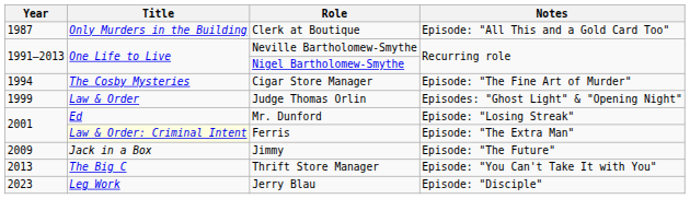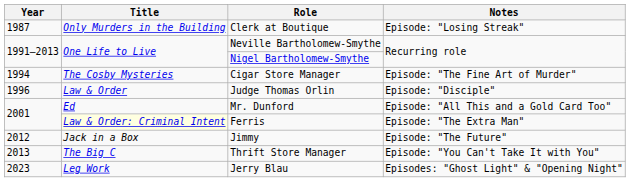 <table class="wikitable">
 <tr>
 <th>Year</th>
 <th>Title</th>
 <th>Role</th>
 <th>Notes</th>
 </tr>
 <tr>
 <td>1987</td>
 <td><em><a href='#'>Only Murders in the Building</a></em></td>
 <td>Clerk at Boutique</td>
-<td>Episode: "All This and a Gold Card Too"</td>
+<td>Episode: "Losing Streak"</td>
 </tr>
 <tr>
 <td rowspan="2">1991–2013</td>
 <td rowspan="2"><em><a href='#'>One Life to Live</a></em></td>
 <td>Neville Bartholomew-Smythe</td>
 <td rowspan="2">Recurring role</td>
 </tr>
 <tr>
 <td><a href='#'>Nigel Bartholomew-Smythe</a></td>
 </tr>
 <tr>
 <td>1994</td>
 <td><em><a href='#'>The Cosby Mysteries</a></em></td>
 <td>Cigar Store Manager</td>
 <td>Episode: "The Fine Art of Murder"</td>
 </tr>
 <tr>
-<td>1999</td>
+<td>1996</td>
 <td><em><a href='#'>Law & Order</a></em></td>
 <td>Judge Thomas Orlin</td>
-<td>Episodes: "Ghost Light" & "Opening Night"</td>
+<td>Episode: "Disciple"</td>
 </tr>
 <tr>
 <td rowspan="2">2001</td>
 <td><em><a href='#'>Ed</a></em></td>
 <td>Mr. Dunford</td>
-<td>Episode: "Losing Streak"</td>
+<td>Episode: "All This and a Gold Card Too"</td>
 </tr>
 <tr>
 <td style="background: lightyellow;"><em><a href='#'>Law & Order: Criminal Intent</a></em></td>
 <td>Ferris</td>
 <td>Episode: "The Extra Man"</td>
 </tr>
 <tr>
-<td>2009</td>
+<td>2012</td>
 <td><em>Jack in a Box</em></td>
 <td>Jimmy</td>
 <td>Episode: "The Future"</td>
 </tr>
 <tr>
 <td>2013</td>
 <td><em><a href='#'>The Big C</a></em></td>
 <td>Thrift Store Manager</td>
 <td>Episode: "You Can't Take It with You"</td>
 </tr>
 <tr>
 <td>2023</td>
 <td><em><a href='#'>Leg Work</a></em></td>
 <td>Jerry Blau</td>
-<td>Episode: "Disciple"</td>
+<td>Episodes: "Ghost Light" & "Opening Night"</td>
 </tr>
 </table>
